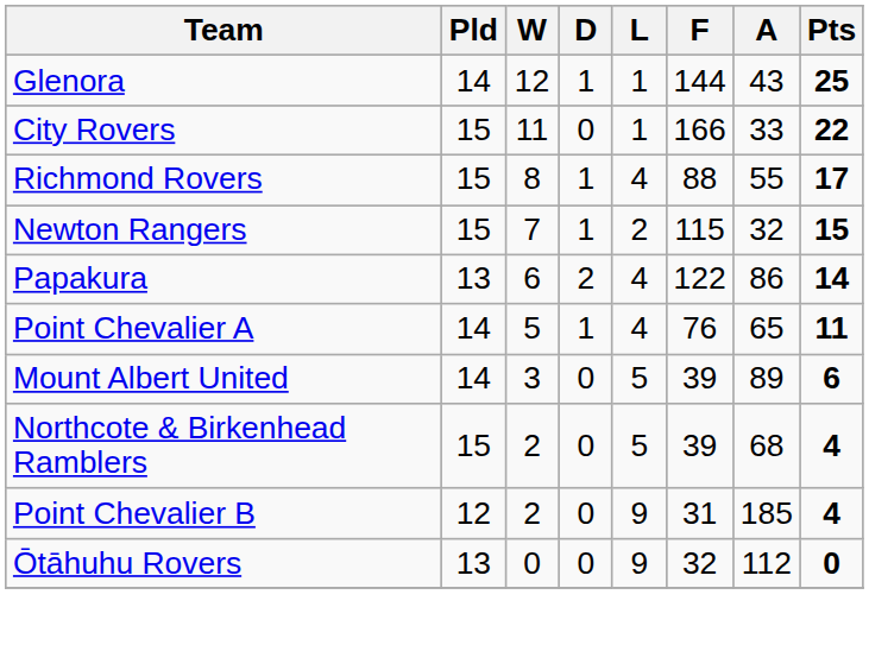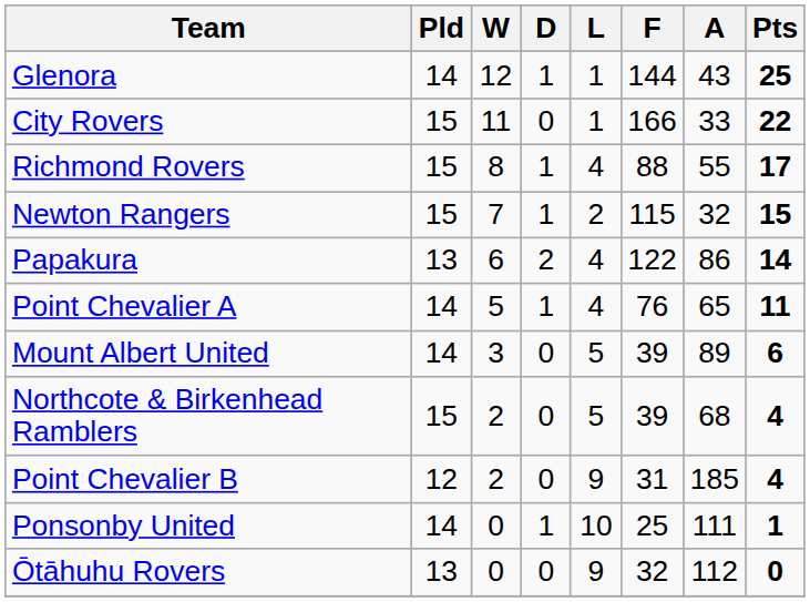 <table class="wikitable" style="text-align:center;">
 <tr>
 <th width=215>Team</th>
 <th width=20 abbr="Played">Pld</th>
 <th width=20 abbr="Won">W</th>
 <th width=20 abbr="Drawn">D</th>
 <th width=20 abbr="Lost">L</th>
 <th width=20 abbr="For">F</th>
 <th width=20 abbr="Against">A</th>
 <th width=20 abbr="Points">Pts</th>
 </tr>
 <tr>
 <td style="text-align:left;"><a href='#'>Glenora</a></td>
 <td>14</td>
 <td>12</td>
 <td>1</td>
 <td>1</td>
 <td>144</td>
 <td>43</td>
 <td><strong>25</strong></td>
 </tr>
 <tr>
 <td style="text-align:left;"><a href='#'>City Rovers</a></td>
 <td>15</td>
 <td>11</td>
 <td>0</td>
 <td>1</td>
 <td>166</td>
 <td>33</td>
 <td><strong>22</strong></td>
 </tr>
 <tr>
 <td style="text-align:left;"><a href='#'>Richmond Rovers</a></td>
 <td>15</td>
 <td>8</td>
 <td>1</td>
 <td>4</td>
 <td>88</td>
 <td>55</td>
 <td><strong>17</strong></td>
 </tr>
 <tr>
 <td style="text-align:left;"><a href='#'>Newton Rangers</a></td>
 <td>15</td>
 <td>7</td>
 <td>1</td>
 <td>2</td>
 <td>115</td>
 <td>32</td>
 <td><strong>15</strong></td>
 </tr>
 <tr>
 <td style="text-align:left;"><a href='#'>Papakura</a></td>
 <td>13</td>
 <td>6</td>
 <td>2</td>
 <td>4</td>
 <td>122</td>
 <td>86</td>
 <td><strong>14</strong></td>
 </tr>
 <tr>
 <td style="text-align:left;"><a href='#'>Point Chevalier A</a></td>
 <td>14</td>
 <td>5</td>
 <td>1</td>
 <td>4</td>
 <td>76</td>
 <td>65</td>
 <td><strong>11</strong></td>
 </tr>
 <tr>
 <td style="text-align:left;"><a href='#'>Mount Albert United</a></td>
 <td>14</td>
 <td>3</td>
 <td>0</td>
 <td>5</td>
 <td>39</td>
 <td>89</td>
 <td><strong>6</strong></td>
 </tr>
 <tr>
 <td style="text-align:left;"><a href='#'>Northcote & Birkenhead Ramblers</a></td>
 <td>15</td>
 <td>2</td>
 <td>0</td>
 <td>5</td>
 <td>39</td>
 <td>68</td>
 <td><strong>4</strong></td>
 </tr>
 <tr>
 <td style="text-align:left;"><a href='#'>Point Chevalier B</a></td>
 <td>12</td>
 <td>2</td>
 <td>0</td>
 <td>9</td>
 <td>31</td>
 <td>185</td>
 <td><strong>4</strong></td>
 </tr>
 <tr>
+<td style="text-align:left;"><a href='#'>Ponsonby United</a></td>
+<td>14</td>
+<td>0</td>
+<td>1</td>
+<td>10</td>
+<td>25</td>
+<td>111</td>
+<td><strong>1</strong></td>
+</tr>
+<tr>
 <td style="text-align:left;"><a href='#'>Ōtāhuhu Rovers</a></td>
 <td>13</td>
 <td>0</td>
 <td>0</td>
 <td>9</td>
 <td>32</td>
 <td>112</td>
 <td><strong>0</strong></td>
 </tr>
 <tr>
 </tr>
 </table>
